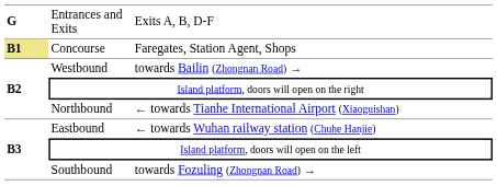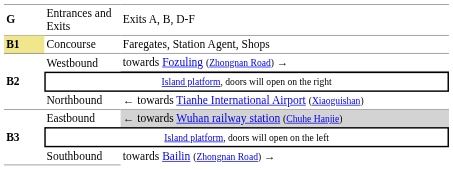 <table table border=0 cellspacing=0 cellpadding=3>
 <tr>
 <td style="border-bottom:solid 1px gray; border-top:solid 1px gray;" width=50><strong>G</strong></td>
 <td style="border-bottom:solid 1px gray; border-top:solid 1px gray;" width=100>Entrances and Exits</td>
 <td style="border-bottom:solid 1px gray; border-top:solid 1px gray;" width=450>Exits A, B, D-F</td>
 </tr>
 <tr>
 <td style="background: khaki; border-bottom:solid 1px gray;"><strong>B1</strong></td>
 <td style="border-bottom:solid 1px gray;">Concourse</td>
 <td style="border-bottom:solid 1px gray;">Faregates, Station Agent, Shops</td>
 </tr>
 <tr>
 <td style="border-bottom:solid 1px gray;" rowspan=3><strong>B2</strong></td>
 <td>Westbound</td>
-<td> towards <a href='#'>Bailin</a> <small>(<a href='#'>Zhongnan Road</a>)</small> →</td>
+<td style="border-bottom:solid 1px gray;"> towards <a href='#'>Fozuling</a> <small>(<a href='#'>Zhongnan Road</a>)</small> →</td>
 </tr>
 <tr>
 <td style="border-right:solid 2px black;border-left:solid 2px black;border-top:solid 2px black;border-bottom:solid 2px black;text-align:center;" colspan=2><small><a href='#'>Island platform</a>, doors will open on the right</small></td>
 </tr>
 <tr>
 <td style="border-bottom:solid 1px gray;">Northbound</td>
 <td style="border-bottom:solid 1px gray;">←  towards <a href='#'>Tianhe International Airport</a> <small>(<a href='#'>Xiaoguishan</a>)</small></td>
 </tr>
 <tr>
 <td style="border-bottom:solid 1px gray;" rowspan=3><strong>B3</strong></td>
 <td>Eastbound</td>
-<td>←  towards <a href='#'>Wuhan railway station</a> <small>(<a href='#'>Chuhe Hanjie</a>)</small></td>
+<td style="background: lightgrey;">←  towards <a href='#'>Wuhan railway station</a> <small>(<a href='#'>Chuhe Hanjie</a>)</small></td>
 </tr>
 <tr>
 <td style="border-right:solid 2px black;border-left:solid 2px black;border-top:solid 2px black;border-bottom:solid 2px black;text-align:center;" colspan=2><small><a href='#'>Island platform</a>, doors will open on the left</small></td>
 </tr>
 <tr>
 <td style="border-bottom:solid 1px gray;">Southbound</td>
-<td style="border-bottom:solid 1px gray;"> towards <a href='#'>Fozuling</a> <small>(<a href='#'>Zhongnan Road</a>)</small> →</td>
+<td> towards <a href='#'>Bailin</a> <small>(<a href='#'>Zhongnan Road</a>)</small> →</td>
 </tr>
 </table>
